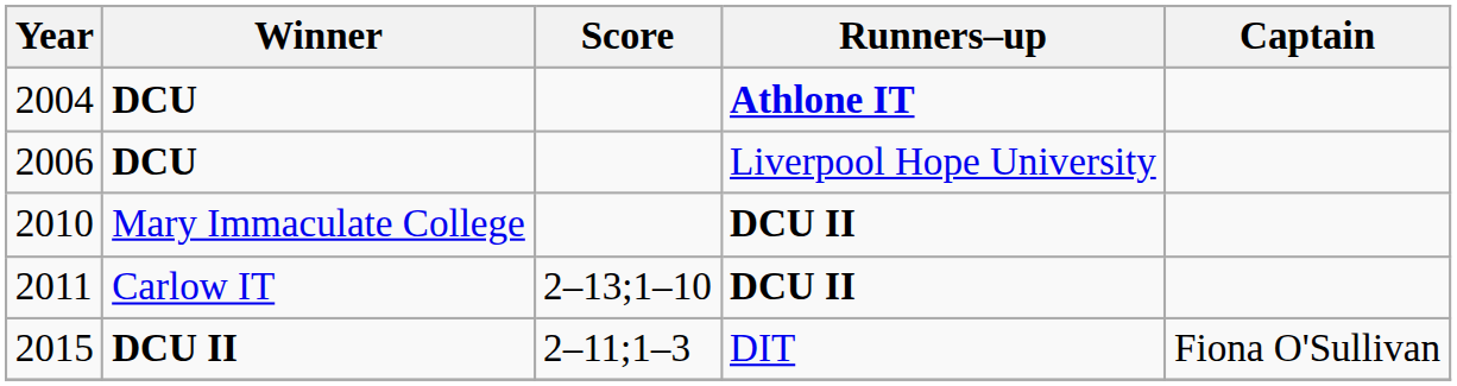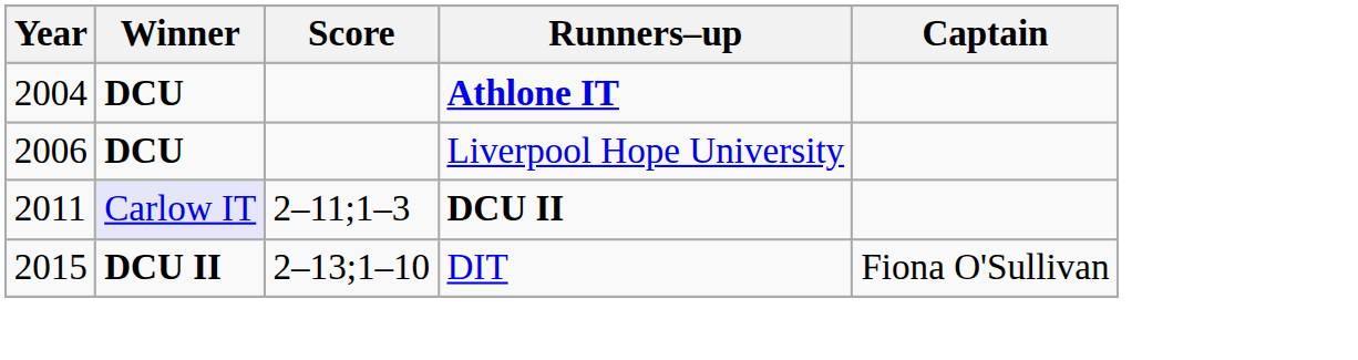 <table class="wikitable collapsible">
 <tr>
 <th>Year</th>
 <th>Winner</th>
 <th>Score</th>
 <th>Runners–up</th>
 <th>Captain</th>
 </tr>
 <tr>
 <td>2004</td>
 <td><strong>DCU</strong></td>
 <td></td>
 <td><strong><a href='#'>Athlone IT</a></strong></td>
 <td></td>
 </tr>
 <tr>
 <td>2006</td>
 <td><strong>DCU</strong></td>
 <td></td>
 <td><a href='#'>Liverpool Hope University</a></td>
 <td></td>
 </tr>
 <tr>
-<td>2010</td>
-<td><a href='#'>Mary Immaculate College</a></td>
-<td></td>
-<td><strong>DCU II</strong></td>
-<td></td>
-</tr>
-<tr>
 <td>2011</td>
-<td><a href='#'>Carlow IT</a></td>
-<td>2–13;1–10</td>
+<td style="background: lavender;"><a href='#'>Carlow IT</a></td>
+<td>2–11;1–3</td>
 <td><strong>DCU II</strong></td>
 <td></td>
 </tr>
 <tr>
 <td>2015</td>
 <td><strong>DCU II</strong></td>
-<td>2–11;1–3</td>
+<td>2–13;1–10</td>
 <td><a href='#'>DIT</a></td>
 <td>Fiona O'Sullivan</td>
 </tr>
 <tr>
 </tr>
 </table>
